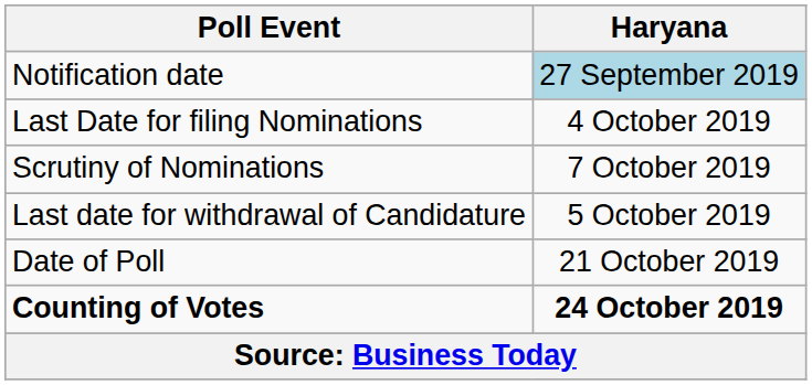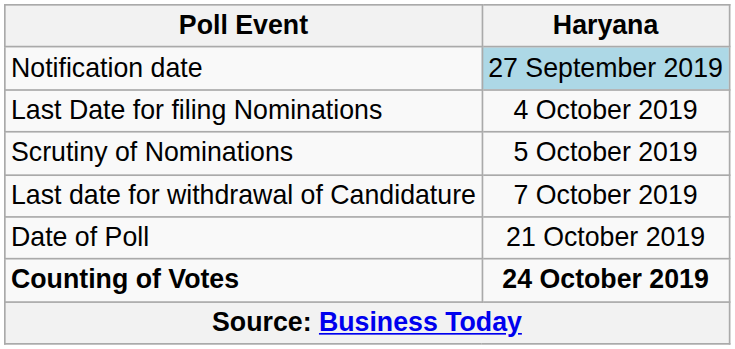 <table class="wikitable">
 <tr>
 <th>Poll Event</th>
 <th>Haryana</th>
 </tr>
 <tr>
 <td>Notification date</td>
 <td align="center" style="background: lightblue;">27 September 2019</td>
 </tr>
 <tr>
 <td>Last Date for filing Nominations</td>
 <td align="center">4 October 2019</td>
 </tr>
 <tr>
 <td>Scrutiny of Nominations</td>
-<td align="center">7 October 2019</td>
+<td align="center">5 October 2019</td>
 </tr>
 <tr>
 <td>Last date for withdrawal of Candidature</td>
-<td align="center">5 October 2019</td>
+<td align="center">7 October 2019</td>
 </tr>
 <tr>
 <td>Date of Poll</td>
 <td align="center">21 October 2019</td>
 </tr>
 <tr>
 <td><strong>Counting of Votes</strong></td>
 <td colspan=2 align="center"><strong>24 October 2019</strong></td>
 </tr>
 <tr>
 <th colspan=3 align="center">Source: <a href='#'>Business Today</a></th>
 </tr>
 </table>
